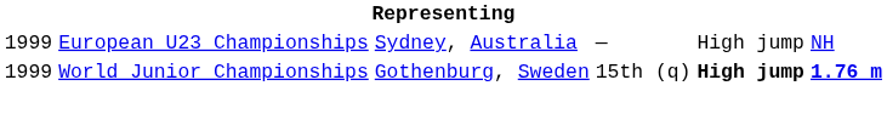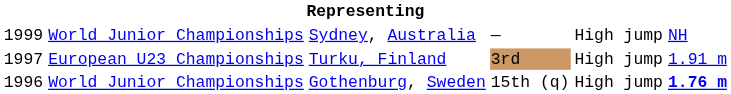 <table>
 <tr>
 <th colspan="6">Representing </th>
 </tr>
 <tr>
 <td>1999</td>
-<td><a href='#'>European U23 Championships</a></td>
+<td><a href='#'>World Junior Championships</a></td>
 <td><a href='#'>Sydney</a>, <a href='#'>Australia</a></td>
 <td>—</td>
 <td>High jump</td>
 <td><a href='#'>NH</a></td>
 </tr>
 <tr>
-<td>1999</td>
+<td>1997</td>
+<td><a href='#'>European U23 Championships</a></td>
+<td><a href='#'>Turku, Finland</a></td>
+<td bgcolor="cc9966">3rd</td>
+<td>High jump</td>
+<td><a href='#'>1.91 m</a></td>
+</tr>
+<tr>
+<td>1996</td>
 <td><a href='#'>World Junior Championships</a></td>
 <td><a href='#'>Gothenburg</a>, <a href='#'>Sweden</a></td>
 <td>15th (q)</td>
-<td><strong>High jump</strong></td>
+<td>High jump</td>
 <td><strong><a href='#'>1.76 m</a></strong></td>
 </tr>
 </table>
